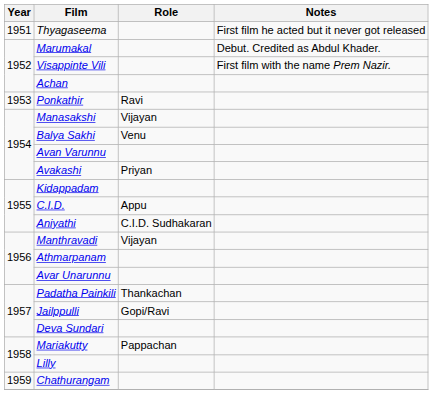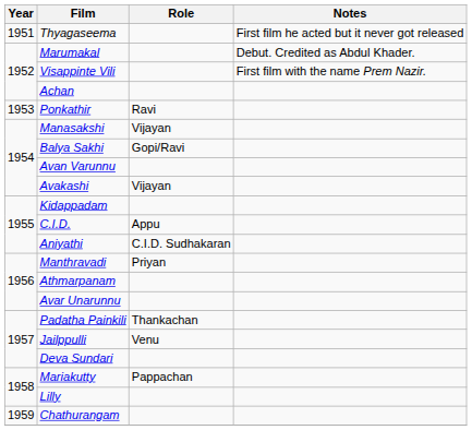 <table class="wikitable sortable">
 <tr>
 <th>Year</th>
 <th>Film</th>
 <th>Role</th>
 <th class="unsortable">Notes</th>
 </tr>
 <tr>
 <td>1951</td>
 <td><em>Thyagaseema</em></td>
 <td></td>
 <td>First film he acted but it never got released</td>
 </tr>
 <tr>
 <td rowspan=3>1952</td>
 <td><em><a href='#'>Marumakal</a></em></td>
 <td></td>
 <td>Debut. Credited as Abdul Khader.</td>
 </tr>
 <tr>
 <td><em><a href='#'>Visappinte Vili</a></em></td>
 <td></td>
 <td>First film with the name <em>Prem Nazir.</em></td>
 </tr>
 <tr>
 <td><em><a href='#'>Achan</a></em></td>
 <td></td>
 <td></td>
 </tr>
 <tr>
 <td>1953</td>
 <td><em><a href='#'>Ponkathir</a></em></td>
 <td>Ravi</td>
 <td></td>
 </tr>
 <tr>
 <td rowspan=4>1954</td>
 <td><em><a href='#'>Manasakshi</a></em></td>
 <td>Vijayan</td>
 <td></td>
 </tr>
 <tr>
 <td><em><a href='#'>Balya Sakhi</a></em></td>
-<td>Venu</td>
+<td>Gopi/Ravi</td>
 <td></td>
 </tr>
 <tr>
 <td><em><a href='#'>Avan Varunnu</a></em></td>
 <td></td>
 <td></td>
 </tr>
 <tr>
 <td><em><a href='#'>Avakashi</a></em></td>
-<td>Priyan</td>
+<td>Vijayan</td>
 <td></td>
 </tr>
 <tr>
 <td rowspan=3>1955</td>
 <td><em><a href='#'>Kidappadam</a></em></td>
 <td></td>
 <td></td>
 </tr>
 <tr>
 <td><em><a href='#'>C.I.D.</a></em></td>
 <td>Appu</td>
 <td></td>
 </tr>
 <tr>
 <td><em><a href='#'>Aniyathi</a></em></td>
 <td>C.I.D. Sudhakaran</td>
 <td></td>
 </tr>
 <tr>
 <td rowspan=3>1956</td>
 <td><em><a href='#'>Manthravadi</a></em></td>
-<td>Vijayan</td>
+<td>Priyan</td>
 <td></td>
 </tr>
 <tr>
 <td><em><a href='#'>Athmarpanam</a></em></td>
 <td></td>
 <td></td>
 </tr>
 <tr>
 <td><em><a href='#'>Avar Unarunnu</a></em></td>
 <td></td>
 <td></td>
 </tr>
 <tr>
 <td rowspan=3>1957</td>
 <td><em><a href='#'>Padatha Painkili</a></em></td>
 <td>Thankachan</td>
 <td></td>
 </tr>
 <tr>
 <td><em><a href='#'>Jailppulli</a></em></td>
-<td>Gopi/Ravi</td>
+<td>Venu</td>
 <td></td>
 </tr>
 <tr>
 <td><em><a href='#'>Deva Sundari</a></em></td>
 <td></td>
 <td></td>
 </tr>
 <tr>
 <td rowspan=2>1958</td>
 <td><em><a href='#'>Mariakutty</a></em></td>
 <td>Pappachan</td>
 <td></td>
 </tr>
 <tr>
 <td><em><a href='#'>Lilly</a></em></td>
 <td></td>
 <td></td>
 </tr>
 <tr>
 <td>1959</td>
 <td><em><a href='#'>Chathurangam</a></em></td>
 <td></td>
 <td></td>
 </tr>
 <tr>
 </tr>
 </table>
